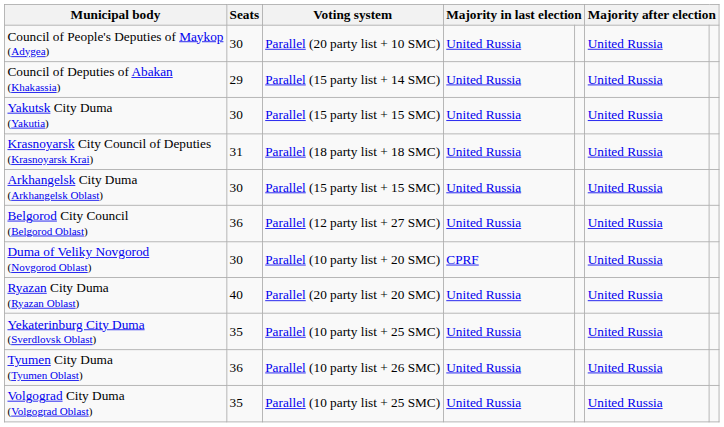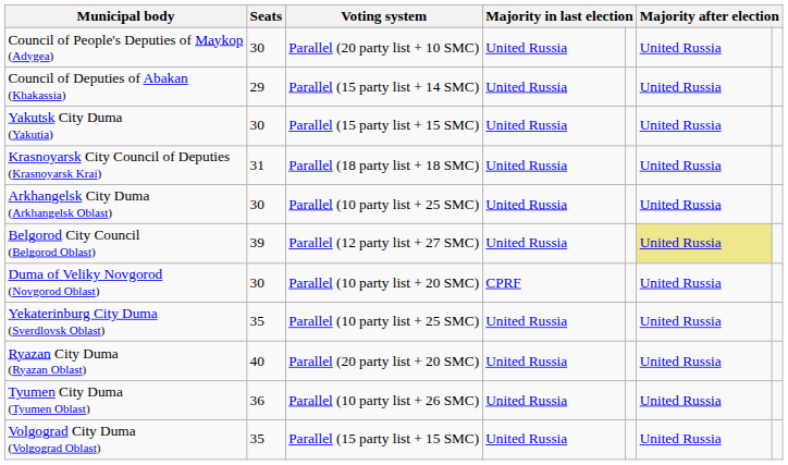 <table class="wikitable">
 <tr>
 <th>Municipal body</th>
 <th>Seats</th>
 <th>Voting system</th>
 <th colspan=2>Majority in last election</th>
 <th colspan=2>Majority after election</th>
 </tr>
 <tr>
 <td>Council of People's Deputies of <a href='#'>Maykop</a><br><small>(<a href='#'>Adygea</a>)</small></td>
 <td>30</td>
 <td><a href='#'>Parallel</a> (20 party list + 10 SMC)</td>
 <td><a href='#'>United Russia</a></td>
 <td></td>
 <td><a href='#'>United Russia</a></td>
 <td></td>
 </tr>
 <tr>
 <td>Council of Deputies of <a href='#'>Abakan</a><br><small>(<a href='#'>Khakassia</a>)</small></td>
 <td>29</td>
 <td><a href='#'>Parallel</a> (15 party list + 14 SMC)</td>
 <td><a href='#'>United Russia</a></td>
 <td></td>
 <td><a href='#'>United Russia</a></td>
 <td></td>
 </tr>
 <tr>
 <td><a href='#'>Yakutsk</a> City Duma<br><small>(<a href='#'>Yakutia</a>)</small></td>
 <td>30</td>
 <td><a href='#'>Parallel</a> (15 party list + 15 SMC)</td>
 <td><a href='#'>United Russia</a></td>
 <td></td>
 <td><a href='#'>United Russia</a></td>
 <td></td>
 </tr>
 <tr>
 <td><a href='#'>Krasnoyarsk</a> City Council of Deputies<br><small>(<a href='#'>Krasnoyarsk Krai</a>)</small></td>
 <td>31</td>
 <td><a href='#'>Parallel</a> (18 party list + 18 SMC)</td>
 <td><a href='#'>United Russia</a></td>
 <td></td>
 <td><a href='#'>United Russia</a></td>
 <td></td>
 </tr>
 <tr>
 <td><a href='#'>Arkhangelsk</a> City Duma<br><small>(<a href='#'>Arkhangelsk Oblast</a>)</small></td>
 <td>30</td>
-<td><a href='#'>Parallel</a> (15 party list + 15 SMC)</td>
+<td><a href='#'>Parallel</a> (10 party list + 25 SMC)</td>
 <td><a href='#'>United Russia</a></td>
 <td></td>
 <td><a href='#'>United Russia</a></td>
 <td></td>
 </tr>
 <tr>
 <td><a href='#'>Belgorod</a> City Council<br><small>(<a href='#'>Belgorod Oblast</a>)</small></td>
-<td>36</td>
+<td>39</td>
 <td><a href='#'>Parallel</a> (12 party list + 27 SMC)</td>
 <td><a href='#'>United Russia</a></td>
 <td></td>
-<td><a href='#'>United Russia</a></td>
+<td style="background: khaki;"><a href='#'>United Russia</a></td>
 <td></td>
 </tr>
 <tr>
 <td><a href='#'>Duma of Veliky Novgorod</a><br><small>(<a href='#'>Novgorod Oblast</a>)</small></td>
 <td>30</td>
 <td><a href='#'>Parallel</a> (10 party list + 20 SMC)</td>
 <td><a href='#'>CPRF</a></td>
 <td></td>
 <td><a href='#'>United Russia</a></td>
 <td></td>
 </tr>
 <tr>
-<td><a href='#'>Ryazan</a> City Duma<br><small>(<a href='#'>Ryazan Oblast</a>)</small></td>
-<td>40</td>
-<td><a href='#'>Parallel</a> (20 party list + 20 SMC)</td>
+<td><a href='#'>Yekaterinburg City Duma</a><br><small>(<a href='#'>Sverdlovsk Oblast</a>)</small></td>
+<td>35</td>
+<td><a href='#'>Parallel</a> (10 party list + 25 SMC)</td>
 <td><a href='#'>United Russia</a></td>
 <td></td>
 <td><a href='#'>United Russia</a></td>
 <td></td>
 </tr>
 <tr>
-<td><a href='#'>Yekaterinburg City Duma</a><br><small>(<a href='#'>Sverdlovsk Oblast</a>)</small></td>
-<td>35</td>
-<td><a href='#'>Parallel</a> (10 party list + 25 SMC)</td>
+<td><a href='#'>Ryazan</a> City Duma<br><small>(<a href='#'>Ryazan Oblast</a>)</small></td>
+<td>40</td>
+<td><a href='#'>Parallel</a> (20 party list + 20 SMC)</td>
 <td><a href='#'>United Russia</a></td>
 <td></td>
 <td><a href='#'>United Russia</a></td>
 <td></td>
 </tr>
 <tr>
 <td><a href='#'>Tyumen</a> City Duma<br><small>(<a href='#'>Tyumen Oblast</a>)</small></td>
 <td>36</td>
 <td><a href='#'>Parallel</a> (10 party list + 26 SMC)</td>
 <td><a href='#'>United Russia</a></td>
 <td></td>
 <td><a href='#'>United Russia</a></td>
 <td></td>
 </tr>
 <tr>
 <td><a href='#'>Volgograd</a> City Duma<br><small>(<a href='#'>Volgograd Oblast</a>)</small></td>
 <td>35</td>
-<td><a href='#'>Parallel</a> (10 party list + 25 SMC)</td>
+<td><a href='#'>Parallel</a> (15 party list + 15 SMC)</td>
 <td><a href='#'>United Russia</a></td>
 <td></td>
 <td><a href='#'>United Russia</a></td>
 <td></td>
 </tr>
 </table>
